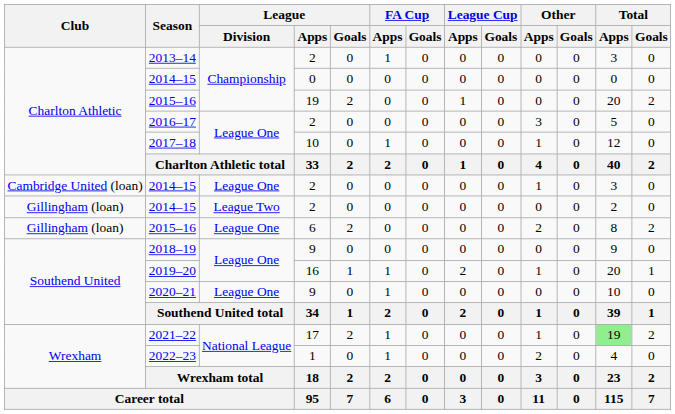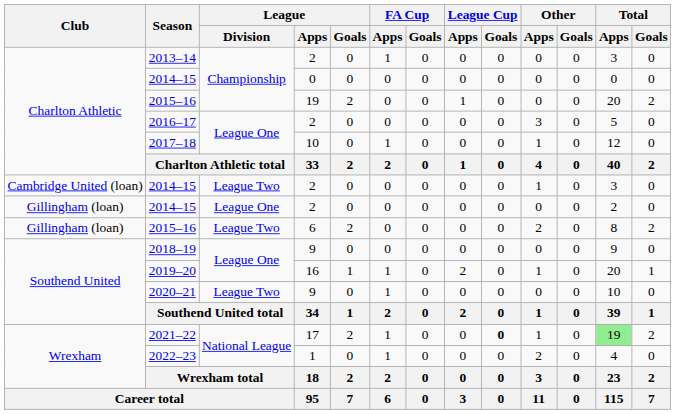 <table class="wikitable" style="text-align:center">
 <tr>
 <th rowspan="2">Club</th>
 <th rowspan="2">Season</th>
 <th colspan="3">League</th>
 <th colspan="2"><a href='#'>FA Cup</a></th>
 <th colspan="2"><a href='#'>League Cup</a></th>
 <th colspan="2">Other</th>
 <th colspan="2">Total</th>
 </tr>
 <tr>
 <th>Division</th>
 <th>Apps</th>
 <th>Goals</th>
 <th>Apps</th>
 <th>Goals</th>
 <th>Apps</th>
 <th>Goals</th>
 <th>Apps</th>
 <th>Goals</th>
 <th>Apps</th>
 <th>Goals</th>
 </tr>
 <tr>
 <td rowspan="6"><a href='#'>Charlton Athletic</a></td>
 <td><a href='#'>2013–14</a></td>
 <td rowspan="3"><a href='#'>Championship</a></td>
 <td>2</td>
 <td>0</td>
 <td>1</td>
 <td>0</td>
 <td>0</td>
 <td>0</td>
 <td>0</td>
 <td>0</td>
 <td>3</td>
 <td>0</td>
 </tr>
 <tr>
 <td><a href='#'>2014–15</a></td>
 <td>0</td>
 <td>0</td>
 <td>0</td>
 <td>0</td>
 <td>0</td>
 <td>0</td>
 <td>0</td>
 <td>0</td>
 <td>0</td>
 <td>0</td>
 </tr>
 <tr>
 <td><a href='#'>2015–16</a></td>
 <td>19</td>
 <td>2</td>
 <td>0</td>
 <td>0</td>
 <td>1</td>
 <td>0</td>
 <td>0</td>
 <td>0</td>
 <td>20</td>
 <td>2</td>
 </tr>
 <tr>
 <td><a href='#'>2016–17</a></td>
 <td rowspan="2"><a href='#'>League One</a></td>
 <td>2</td>
 <td>0</td>
 <td>0</td>
 <td>0</td>
 <td>0</td>
 <td>0</td>
 <td>3</td>
 <td>0</td>
 <td>5</td>
 <td>0</td>
 </tr>
 <tr>
 <td><a href='#'>2017–18</a></td>
 <td>10</td>
 <td>0</td>
 <td>1</td>
 <td>0</td>
 <td>0</td>
 <td>0</td>
 <td>1</td>
 <td>0</td>
 <td>12</td>
 <td>0</td>
 </tr>
 <tr>
 <th colspan="2">Charlton Athletic total</th>
 <th>33</th>
 <th>2</th>
 <th>2</th>
 <th>0</th>
 <th>1</th>
 <th>0</th>
 <th>4</th>
 <th>0</th>
 <th>40</th>
 <th>2</th>
 </tr>
 <tr>
 <td><a href='#'>Cambridge United</a> (loan)</td>
 <td><a href='#'>2014–15</a></td>
-<td><a href='#'>League One</a></td>
+<td><a href='#'>League Two</a></td>
 <td>2</td>
 <td>0</td>
 <td>0</td>
 <td>0</td>
 <td>0</td>
 <td>0</td>
 <td>1</td>
 <td>0</td>
 <td>3</td>
 <td>0</td>
 </tr>
 <tr>
 <td><a href='#'>Gillingham</a> (loan)</td>
 <td><a href='#'>2014–15</a></td>
-<td><a href='#'>League Two</a></td>
+<td><a href='#'>League One</a></td>
 <td>2</td>
 <td>0</td>
 <td>0</td>
 <td>0</td>
 <td>0</td>
 <td>0</td>
 <td>0</td>
 <td>0</td>
 <td>2</td>
 <td>0</td>
 </tr>
 <tr>
 <td><a href='#'>Gillingham</a> (loan)</td>
 <td><a href='#'>2015–16</a></td>
-<td><a href='#'>League One</a></td>
+<td><a href='#'>League Two</a></td>
 <td>6</td>
 <td>2</td>
 <td>0</td>
 <td>0</td>
 <td>0</td>
 <td>0</td>
 <td>2</td>
 <td>0</td>
 <td>8</td>
 <td>2</td>
 </tr>
 <tr>
 <td rowspan="4"><a href='#'>Southend United</a></td>
 <td><a href='#'>2018–19</a></td>
 <td rowspan="2"><a href='#'>League One</a></td>
 <td>9</td>
 <td>0</td>
 <td>0</td>
 <td>0</td>
 <td>0</td>
 <td>0</td>
 <td>0</td>
 <td>0</td>
 <td>9</td>
 <td>0</td>
 </tr>
 <tr>
 <td><a href='#'>2019–20</a></td>
 <td>16</td>
 <td>1</td>
 <td>1</td>
 <td>0</td>
 <td>2</td>
 <td>0</td>
 <td>1</td>
 <td>0</td>
 <td>20</td>
 <td>1</td>
 </tr>
 <tr>
 <td><a href='#'>2020–21</a></td>
-<td><a href='#'>League One</a></td>
+<td><a href='#'>League Two</a></td>
 <td>9</td>
 <td>0</td>
 <td>1</td>
 <td>0</td>
 <td>0</td>
 <td>0</td>
 <td>0</td>
 <td>0</td>
 <td>10</td>
 <td>0</td>
 </tr>
 <tr>
 <th colspan="2">Southend United total</th>
 <th>34</th>
 <th>1</th>
 <th>2</th>
 <th>0</th>
 <th>2</th>
 <th>0</th>
 <th>1</th>
 <th>0</th>
 <th>39</th>
 <th>1</th>
 </tr>
 <tr>
 <td rowspan="3"><a href='#'>Wrexham</a></td>
 <td><a href='#'>2021–22</a></td>
 <td rowspan="2"><a href='#'>National League</a></td>
 <td>17</td>
 <td>2</td>
 <td>1</td>
 <td>0</td>
 <td>0</td>
-<td>0</td>
+<td><strong>0</strong></td>
 <td>1</td>
 <td>0</td>
 <td style="background: lightgreen;">19</td>
 <td>2</td>
 </tr>
 <tr>
 <td><a href='#'>2022–23</a></td>
 <td>1</td>
 <td>0</td>
 <td>1</td>
 <td>0</td>
 <td>0</td>
 <td>0</td>
 <td>2</td>
 <td>0</td>
 <td>4</td>
 <td>0</td>
 </tr>
 <tr>
 <th colspan="2">Wrexham total</th>
 <th>18</th>
 <th>2</th>
 <th>2</th>
 <th>0</th>
 <th>0</th>
 <th>0</th>
 <th>3</th>
 <th>0</th>
 <th>23</th>
 <th>2</th>
 </tr>
 <tr>
 <th colspan="3">Career total</th>
 <th>95</th>
 <th>7</th>
 <th>6</th>
 <th>0</th>
 <th>3</th>
 <th>0</th>
 <th>11</th>
 <th>0</th>
 <th>115</th>
 <th>7</th>
 </tr>
 </table>
